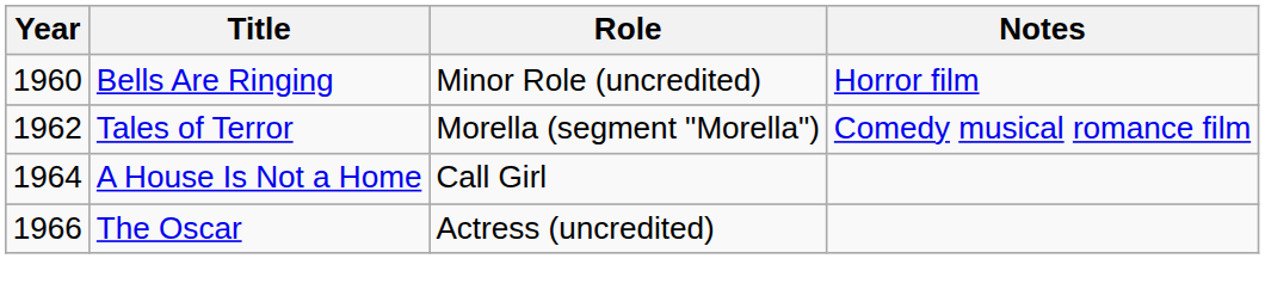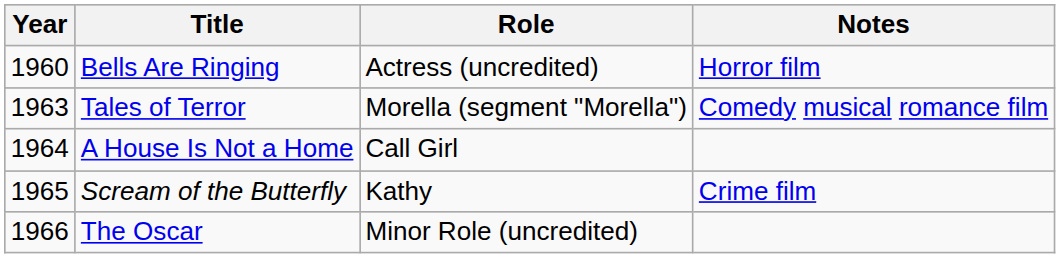 <table class="wikitable sortable">
 <tr>
 <th>Year</th>
 <th>Title</th>
 <th>Role</th>
 <th class="wikitable unsortable">Notes</th>
 </tr>
 <tr>
 <td>1960</td>
 <td><a href='#'>Bells Are Ringing</a></td>
-<td>Minor Role (uncredited)</td>
+<td>Actress (uncredited)</td>
 <td><a href='#'>Horror film</a></td>
 </tr>
 <tr>
-<td>1962</td>
+<td>1963</td>
 <td><a href='#'>Tales of Terror</a></td>
 <td>Morella (segment "Morella")</td>
 <td><a href='#'>Comedy</a> <a href='#'>musical</a> <a href='#'>romance film</a></td>
 </tr>
 <tr>
 <td>1964</td>
 <td><a href='#'>A House Is Not a Home</a></td>
 <td>Call Girl</td>
 <td></td>
 </tr>
 <tr>
+<td>1965</td>
+<td><em>Scream of the Butterfly</em></td>
+<td>Kathy</td>
+<td><a href='#'>Crime film</a></td>
+</tr>
+<tr>
 <td>1966</td>
 <td><a href='#'>The Oscar</a></td>
-<td>Actress (uncredited)</td>
+<td>Minor Role (uncredited)</td>
 <td></td>
 </tr>
 </table>
